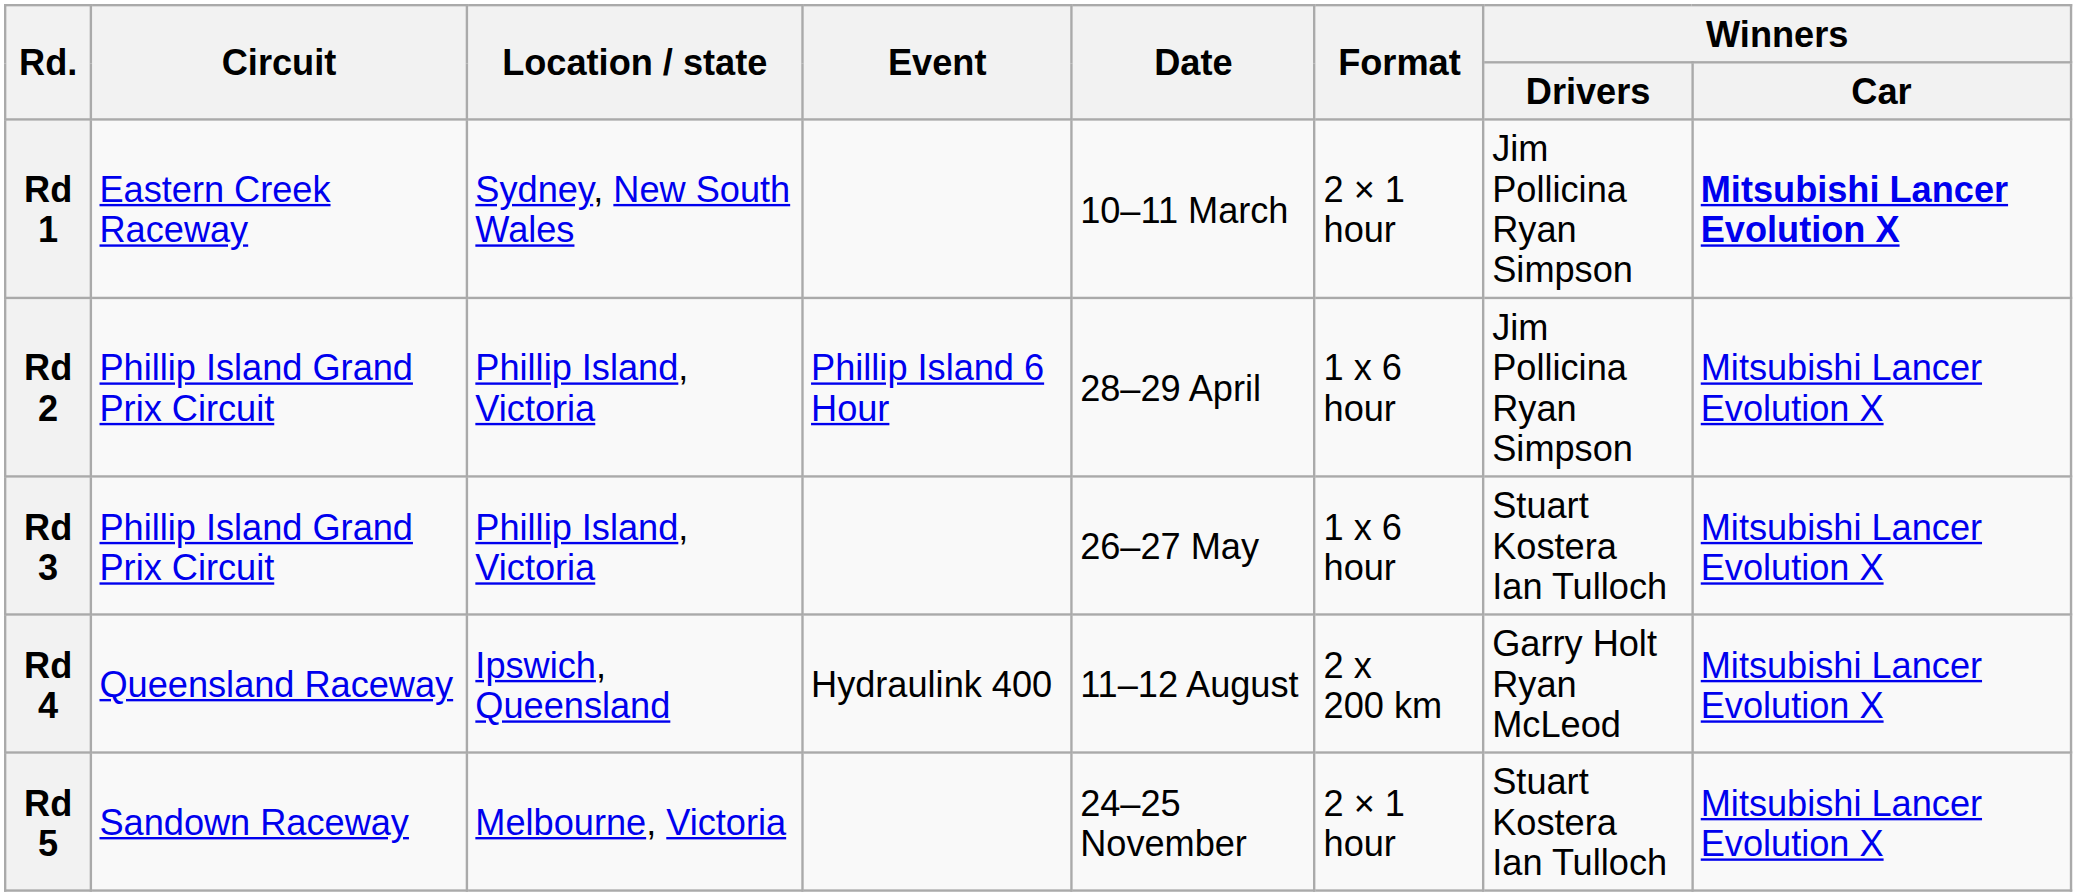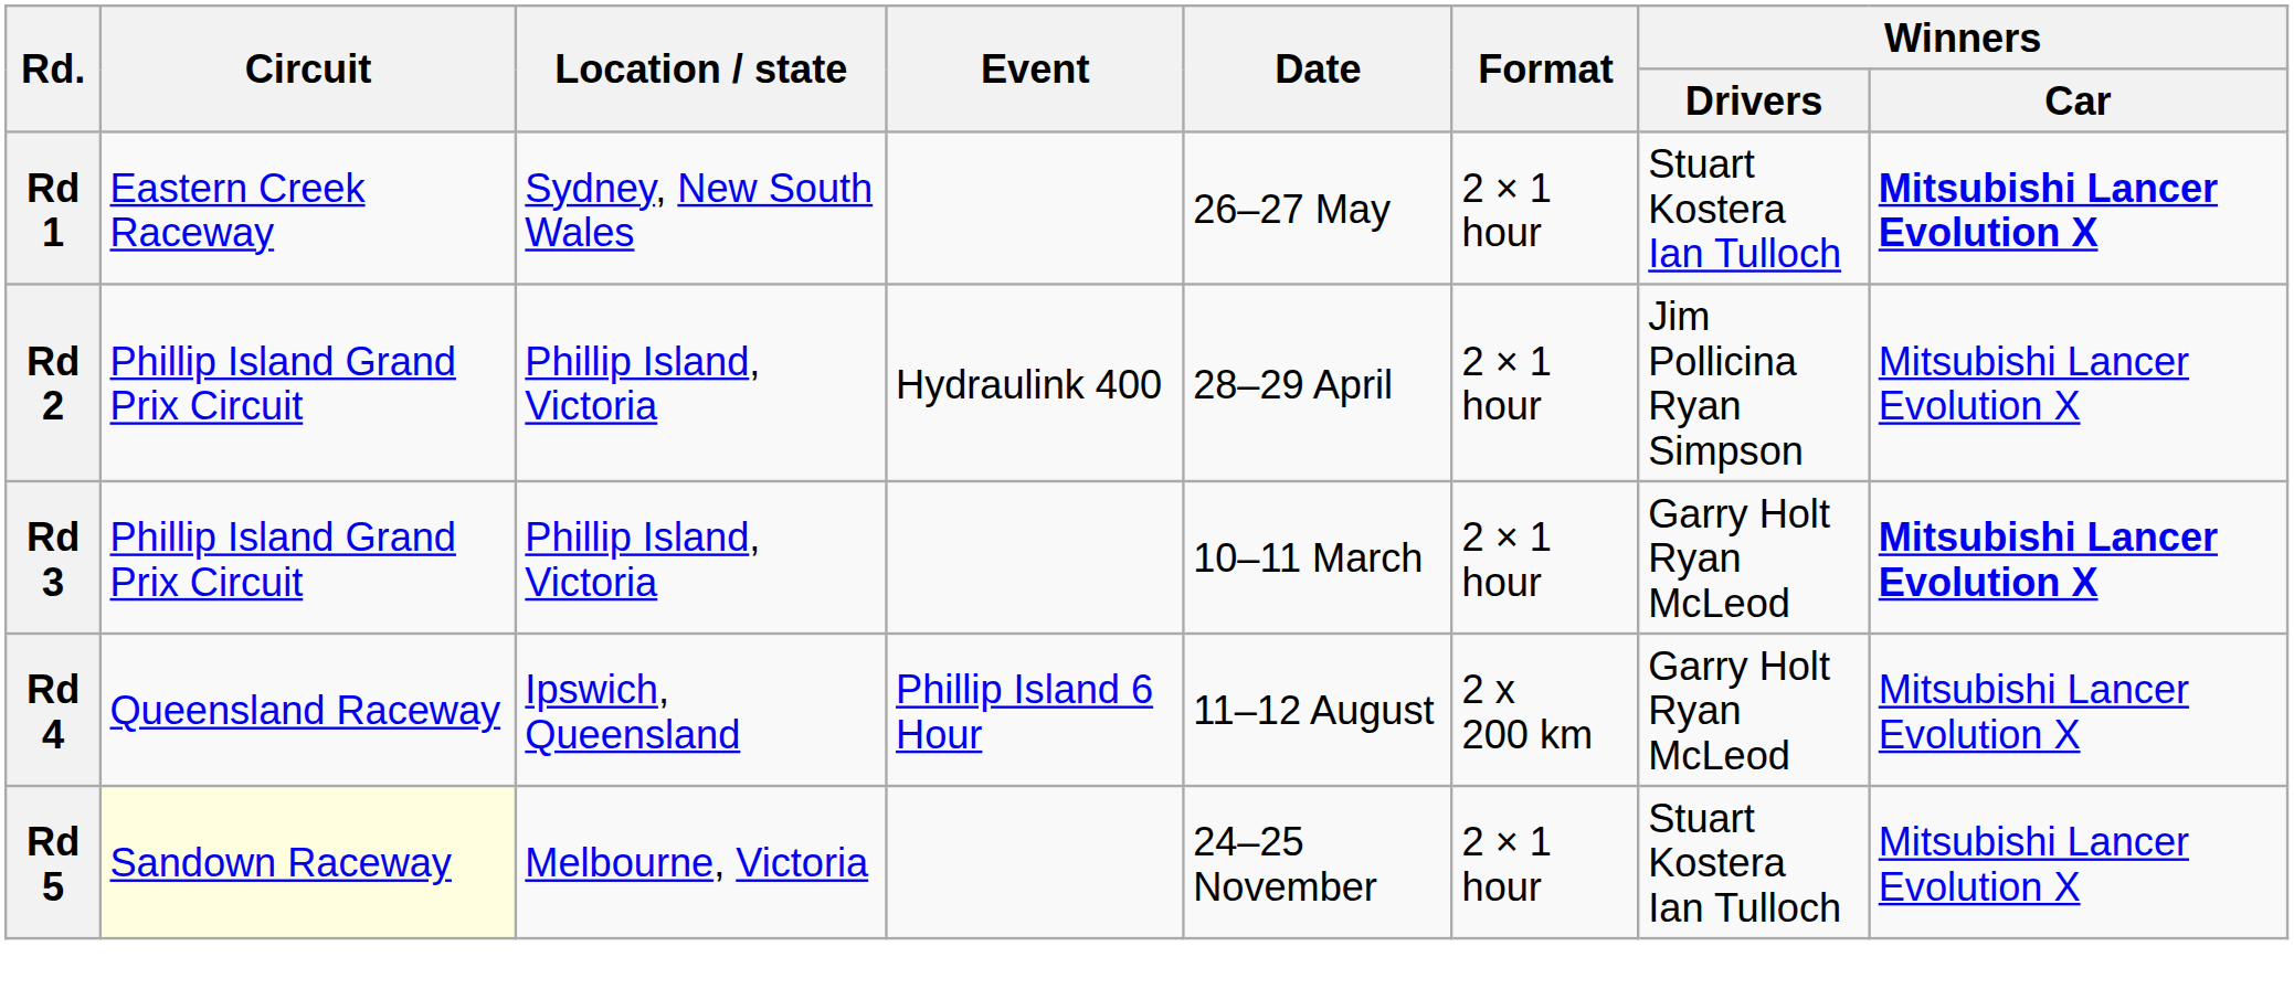 <table class="wikitable" style="font-size: 95%;">
 <tr>
 <th rowspan=2>Rd.</th>
 <th rowspan=2>Circuit</th>
 <th rowspan=2>Location / state</th>
 <th rowspan=2>Event</th>
 <th rowspan=2>Date</th>
 <th rowspan=2>Format</th>
 <th colspan=2>Winners</th>
 </tr>
 <tr>
 <th>Drivers</th>
 <th>Car</th>
 </tr>
 <tr>
 <th>Rd 1</th>
 <td><a href='#'>Eastern Creek Raceway</a></td>
 <td><a href='#'>Sydney</a>, <a href='#'>New South Wales</a></td>
 <td></td>
-<td>10–11 March</td>
+<td>26–27 May</td>
 <td>2 × 1 hour</td>
-<td>Jim Pollicina<br> Ryan Simpson</td>
+<td>Stuart Kostera<br> <a href='#'>Ian Tulloch</a></td>
 <td><strong><a href='#'>Mitsubishi Lancer Evolution X</a></strong></td>
 </tr>
 <tr>
 <th>Rd 2</th>
 <td><a href='#'>Phillip Island Grand Prix Circuit</a></td>
 <td><a href='#'>Phillip Island</a>, <a href='#'>Victoria</a></td>
-<td><a href='#'>Phillip Island 6 Hour</a></td>
+<td>Hydraulink 400</td>
 <td>28–29 April</td>
-<td>1 x 6 hour</td>
+<td>2 × 1 hour</td>
 <td>Jim Pollicina<br> Ryan Simpson</td>
 <td><a href='#'>Mitsubishi Lancer Evolution X</a></td>
 </tr>
 <tr>
 <th>Rd 3</th>
 <td><a href='#'>Phillip Island Grand Prix Circuit</a></td>
 <td><a href='#'>Phillip Island</a>, <a href='#'>Victoria</a></td>
 <td></td>
-<td>26–27 May</td>
-<td>1 x 6 hour</td>
-<td>Stuart Kostera<br>Ian Tulloch</td>
-<td><a href='#'>Mitsubishi Lancer Evolution X</a></td>
+<td>10–11 March</td>
+<td>2 × 1 hour</td>
+<td>Garry Holt<br> Ryan McLeod</td>
+<td><strong><a href='#'>Mitsubishi Lancer Evolution X</a></strong></td>
 </tr>
 <tr>
 <th>Rd 4</th>
 <td><a href='#'>Queensland Raceway</a></td>
 <td><a href='#'>Ipswich</a>, <a href='#'>Queensland</a></td>
-<td>Hydraulink 400</td>
+<td><a href='#'>Phillip Island 6 Hour</a></td>
 <td>11–12 August</td>
 <td>2 x 200 km</td>
 <td>Garry Holt<br> Ryan McLeod</td>
 <td><a href='#'>Mitsubishi Lancer Evolution X</a></td>
 </tr>
 <tr>
 <th>Rd 5</th>
-<td><a href='#'>Sandown Raceway</a></td>
+<td style="background: lightyellow;"><a href='#'>Sandown Raceway</a></td>
 <td><a href='#'>Melbourne</a>, <a href='#'>Victoria</a></td>
 <td></td>
 <td>24–25 November</td>
 <td>2 × 1 hour</td>
 <td>Stuart Kostera<br>Ian Tulloch</td>
 <td><a href='#'>Mitsubishi Lancer Evolution X</a></td>
 </tr>
 </table>
